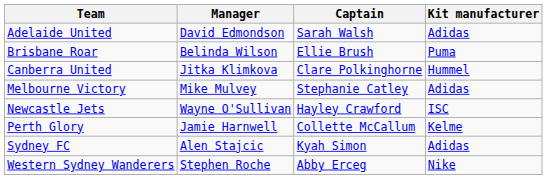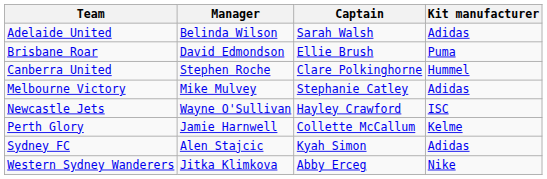 <table class="wikitable sortable" style="text-align: left">
 <tr>
 <th>Team</th>
 <th>Manager</th>
 <th>Captain</th>
 <th>Kit manufacturer</th>
 </tr>
 <tr>
 <td><a href='#'>Adelaide United</a></td>
-<td> <a href='#'>David Edmondson</a></td>
+<td> <a href='#'>Belinda Wilson</a></td>
 <td> <a href='#'>Sarah Walsh</a></td>
 <td><a href='#'>Adidas</a></td>
 </tr>
 <tr>
 <td><a href='#'>Brisbane Roar</a></td>
-<td> <a href='#'>Belinda Wilson</a></td>
+<td> <a href='#'>David Edmondson</a></td>
 <td> <a href='#'>Ellie Brush</a></td>
 <td><a href='#'>Puma</a></td>
 </tr>
 <tr>
 <td><a href='#'>Canberra United</a></td>
-<td> <a href='#'>Jitka Klimkova</a></td>
+<td> <a href='#'>Stephen Roche</a></td>
 <td> <a href='#'>Clare Polkinghorne</a></td>
 <td><a href='#'>Hummel</a></td>
 </tr>
 <tr>
 <td><a href='#'>Melbourne Victory</a></td>
 <td> <a href='#'>Mike Mulvey</a></td>
 <td> <a href='#'>Stephanie Catley</a></td>
 <td><a href='#'>Adidas</a></td>
 </tr>
 <tr>
 <td><a href='#'>Newcastle Jets</a></td>
 <td> <a href='#'>Wayne O'Sullivan</a></td>
 <td> <a href='#'>Hayley Crawford</a></td>
 <td><a href='#'>ISC</a></td>
 </tr>
 <tr>
 <td><a href='#'>Perth Glory</a></td>
 <td> <a href='#'>Jamie Harnwell</a></td>
 <td> <a href='#'>Collette McCallum</a></td>
 <td><a href='#'>Kelme</a></td>
 </tr>
 <tr>
 <td><a href='#'>Sydney FC</a></td>
 <td> <a href='#'>Alen Stajcic</a></td>
 <td> <a href='#'>Kyah Simon</a></td>
 <td><a href='#'>Adidas</a></td>
 </tr>
 <tr>
 <td><a href='#'>Western Sydney Wanderers</a></td>
-<td> <a href='#'>Stephen Roche</a></td>
+<td> <a href='#'>Jitka Klimkova</a></td>
 <td> <a href='#'>Abby Erceg</a></td>
 <td><a href='#'>Nike</a></td>
 </tr>
 </table>
